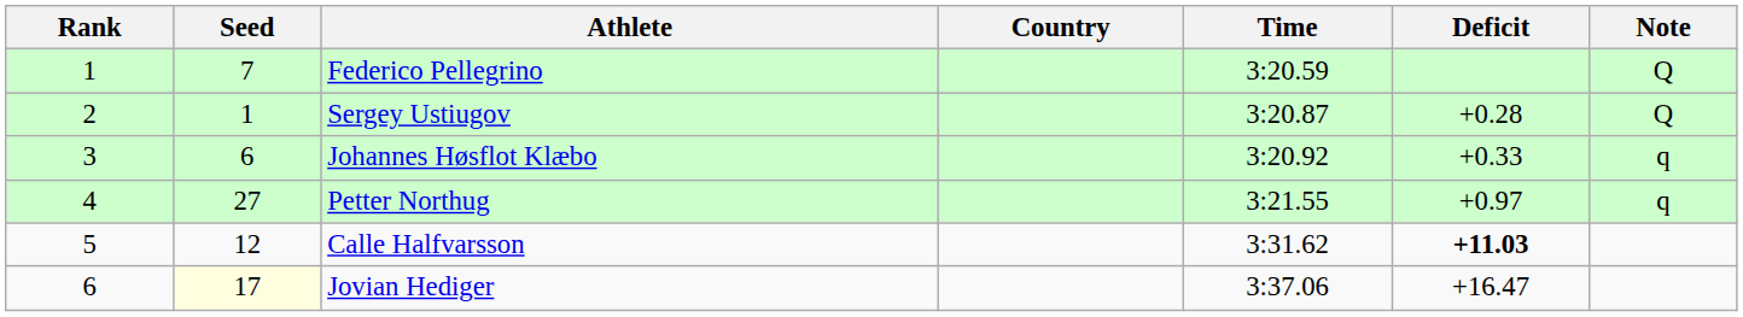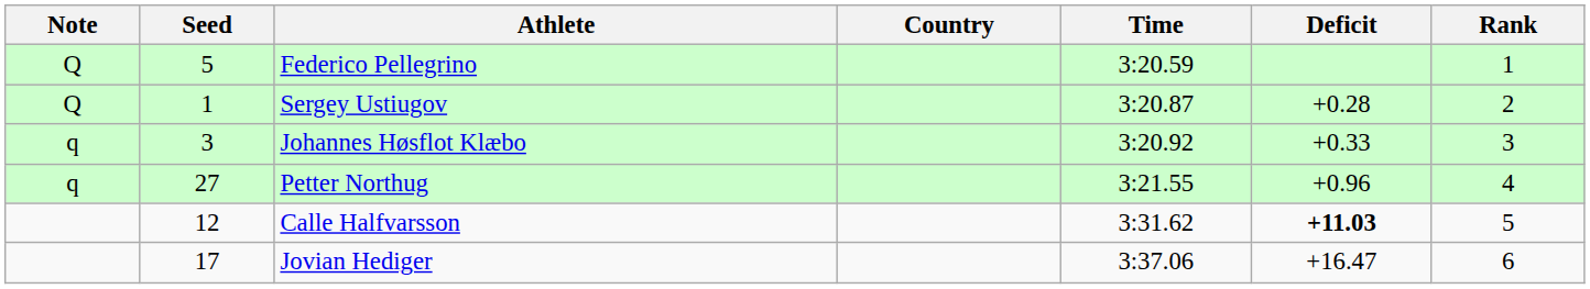 <table class="wikitable sortable" style="text-align:center" width=80%>
 <tr>
-<th>Rank</th>
+<th>Note</th>
 <th>Seed</th>
 <th>Athlete</th>
 <th>Country</th>
 <th>Time</th>
 <th>Deficit</th>
-<th>Note</th>
+<th>Rank</th>
 </tr>
 <tr bgcolor=ccffcc>
-<td>1</td>
-<td>7</td>
+<td>Q</td>
+<td>5</td>
 <td align=left><a href='#'>Federico Pellegrino</a></td>
 <td align=left></td>
 <td>3:20.59</td>
 <td></td>
-<td>Q</td>
+<td>1</td>
 </tr>
 <tr bgcolor=ccffcc>
-<td>2</td>
+<td>Q</td>
 <td>1</td>
 <td align=left><a href='#'>Sergey Ustiugov</a></td>
 <td align=left></td>
 <td>3:20.87</td>
 <td>+0.28</td>
-<td>Q</td>
+<td>2</td>
 </tr>
 <tr bgcolor=ccffcc>
+<td>q</td>
 <td>3</td>
-<td>6</td>
 <td align=left><a href='#'>Johannes Høsflot Klæbo</a></td>
 <td align=left></td>
 <td>3:20.92</td>
 <td>+0.33</td>
-<td>q</td>
+<td>3</td>
 </tr>
 <tr bgcolor=ccffcc>
-<td>4</td>
+<td>q</td>
 <td>27</td>
 <td align=left><a href='#'>Petter Northug</a></td>
 <td align=left></td>
 <td>3:21.55</td>
-<td>+0.97</td>
-<td>q</td>
+<td>+0.96</td>
+<td>4</td>
 </tr>
 <tr>
-<td>5</td>
+<td></td>
 <td>12</td>
 <td align=left><a href='#'>Calle Halfvarsson</a></td>
 <td align=left></td>
 <td>3:31.62</td>
 <td><strong>+11.03</strong></td>
-<td></td>
+<td>5</td>
 </tr>
 <tr>
-<td>6</td>
-<td style="background: lightyellow;">17</td>
+<td></td>
+<td>17</td>
 <td align=left><a href='#'>Jovian Hediger</a></td>
 <td align=left></td>
 <td>3:37.06</td>
 <td>+16.47</td>
-<td></td>
+<td>6</td>
 </tr>
 </table>
